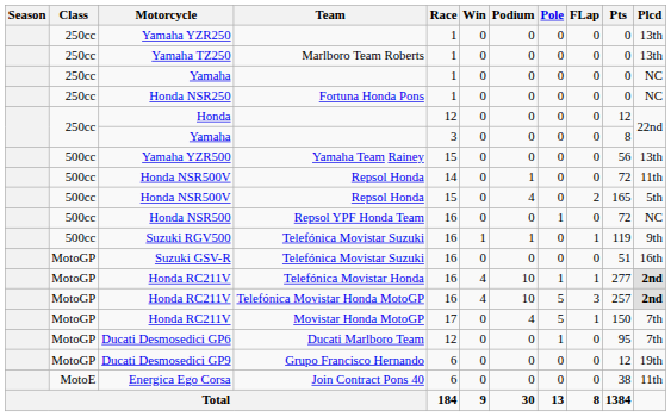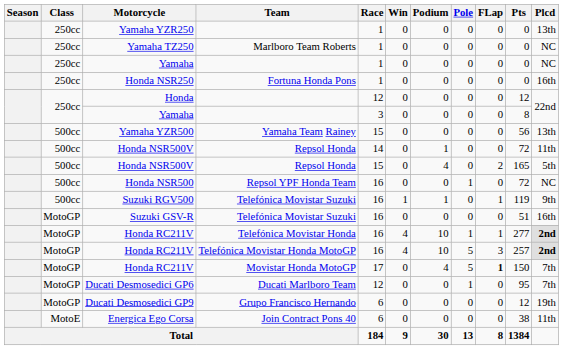 <table class="wikitable" style="font-size:100%; text-align:right">
 <tr>
 <th>Season</th>
 <th>Class</th>
 <th>Motorcycle</th>
 <th>Team</th>
 <th>Race</th>
 <th>Win</th>
 <th>Podium</th>
 <th><a href='#'>Pole</a></th>
 <th>FLap</th>
 <th>Pts</th>
 <th>Plcd</th>
 </tr>
 <tr>
 <th></th>
 <td>250cc</td>
 <td><a href='#'>Yamaha YZR250</a></td>
 <td></td>
 <td>1</td>
 <td>0</td>
 <td>0</td>
 <td>0</td>
 <td>0</td>
 <td>0</td>
 <td>13th</td>
 </tr>
 <tr>
 <th></th>
 <td>250cc</td>
 <td><a href='#'>Yamaha TZ250</a></td>
 <td>Marlboro Team Roberts</td>
 <td>1</td>
 <td>0</td>
 <td>0</td>
 <td>0</td>
 <td>0</td>
 <td>0</td>
-<td>13th</td>
+<td>NC</td>
 </tr>
 <tr>
 <th></th>
 <td>250cc</td>
 <td><a href='#'>Yamaha</a></td>
 <td></td>
 <td>1</td>
 <td>0</td>
 <td>0</td>
 <td>0</td>
 <td>0</td>
 <td>0</td>
 <td>NC</td>
 </tr>
 <tr>
 <th></th>
 <td>250cc</td>
 <td><a href='#'>Honda NSR250</a></td>
 <td><a href='#'>Fortuna Honda Pons</a></td>
 <td>1</td>
 <td>0</td>
 <td>0</td>
 <td>0</td>
 <td>0</td>
 <td>0</td>
-<td>NC</td>
+<td>16th</td>
 </tr>
 <tr>
 <th rowspan="2"></th>
 <td rowspan="2">250cc</td>
 <td><a href='#'>Honda</a></td>
 <td></td>
 <td>12</td>
 <td>0</td>
 <td>0</td>
 <td>0</td>
 <td>0</td>
 <td>12</td>
 <td rowspan="2">22nd</td>
 </tr>
 <tr>
 <td><a href='#'>Yamaha</a></td>
 <td></td>
 <td>3</td>
 <td>0</td>
 <td>0</td>
 <td>0</td>
 <td>0</td>
 <td>8</td>
 </tr>
 <tr>
 <th></th>
 <td>500cc</td>
 <td><a href='#'>Yamaha YZR500</a></td>
 <td><a href='#'>Yamaha Team</a> <a href='#'>Rainey</a></td>
 <td>15</td>
 <td>0</td>
 <td>0</td>
 <td>0</td>
 <td>0</td>
 <td>56</td>
 <td>13th</td>
 </tr>
 <tr>
 <th></th>
 <td>500cc</td>
 <td><a href='#'>Honda NSR500V</a></td>
 <td><a href='#'>Repsol Honda</a></td>
 <td>14</td>
 <td>0</td>
 <td>1</td>
 <td>0</td>
 <td>0</td>
 <td>72</td>
 <td>11th</td>
 </tr>
 <tr>
 <th></th>
 <td>500cc</td>
 <td><a href='#'>Honda NSR500V</a></td>
 <td><a href='#'>Repsol Honda</a></td>
 <td>15</td>
 <td>0</td>
 <td>4</td>
 <td>0</td>
 <td>2</td>
 <td>165</td>
 <td>5th</td>
 </tr>
 <tr>
 <th></th>
 <td>500cc</td>
 <td><a href='#'>Honda NSR500</a></td>
 <td><a href='#'>Repsol YPF Honda Team</a></td>
 <td>16</td>
 <td>0</td>
 <td>0</td>
 <td>1</td>
 <td>0</td>
 <td>72</td>
 <td>NC</td>
 </tr>
 <tr>
 <th></th>
 <td>500cc</td>
 <td><a href='#'>Suzuki RGV500</a></td>
 <td><a href='#'>Telefónica Movistar Suzuki</a></td>
 <td>16</td>
 <td>1</td>
 <td>1</td>
 <td>0</td>
 <td>1</td>
 <td>119</td>
 <td>9th</td>
 </tr>
 <tr>
 <th></th>
 <td>MotoGP</td>
 <td><a href='#'>Suzuki GSV-R</a></td>
 <td><a href='#'>Telefónica Movistar Suzuki</a></td>
 <td>16</td>
 <td>0</td>
 <td>0</td>
 <td>0</td>
 <td>0</td>
 <td>51</td>
 <td>16th</td>
 </tr>
 <tr>
 <th></th>
 <td>MotoGP</td>
 <td><a href='#'>Honda RC211V</a></td>
 <td><a href='#'>Telefónica Movistar Honda</a></td>
 <td>16</td>
 <td>4</td>
 <td>10</td>
 <td>1</td>
 <td>1</td>
 <td>277</td>
 <td style="background:#dfdfdf;"><strong>2nd</strong></td>
 </tr>
 <tr>
 <th></th>
 <td>MotoGP</td>
 <td><a href='#'>Honda RC211V</a></td>
 <td><a href='#'>Telefónica Movistar Honda MotoGP</a></td>
 <td>16</td>
 <td>4</td>
 <td>10</td>
 <td>5</td>
 <td>3</td>
 <td>257</td>
 <td style="background:#dfdfdf;"><strong>2nd</strong></td>
 </tr>
 <tr>
 <th></th>
 <td>MotoGP</td>
 <td><a href='#'>Honda RC211V</a></td>
 <td><a href='#'>Movistar Honda MotoGP</a></td>
 <td>17</td>
 <td>0</td>
 <td>4</td>
 <td>5</td>
-<td>1</td>
+<td><strong>1</strong></td>
 <td>150</td>
 <td>7th</td>
 </tr>
 <tr>
 <th></th>
 <td>MotoGP</td>
 <td><a href='#'>Ducati Desmosedici GP6</a></td>
 <td><a href='#'>Ducati Marlboro Team</a></td>
 <td>12</td>
 <td>0</td>
 <td>0</td>
 <td>1</td>
 <td>0</td>
 <td>95</td>
 <td>7th</td>
 </tr>
 <tr>
 <th></th>
 <td>MotoGP</td>
 <td><a href='#'>Ducati Desmosedici GP9</a></td>
 <td><a href='#'>Grupo Francisco Hernando</a></td>
 <td>6</td>
 <td>0</td>
 <td>0</td>
 <td>0</td>
 <td>0</td>
 <td>12</td>
 <td>19th</td>
 </tr>
 <tr>
 <th></th>
 <td>MotoE</td>
 <td><a href='#'>Energica Ego Corsa</a></td>
 <td><a href='#'>Join Contract Pons 40</a></td>
 <td>6</td>
 <td>0</td>
 <td>0</td>
 <td>0</td>
 <td>0</td>
 <td>38</td>
 <td>11th</td>
 </tr>
 <tr>
 <th colspan=4>Total</th>
 <td><strong>184</strong></td>
 <td><strong>9</strong></td>
 <td><strong>30</strong></td>
 <td><strong>13</strong></td>
 <td><strong>8</strong></td>
 <td><strong>1384</strong></td>
 <td></td>
 </tr>
 </table>
